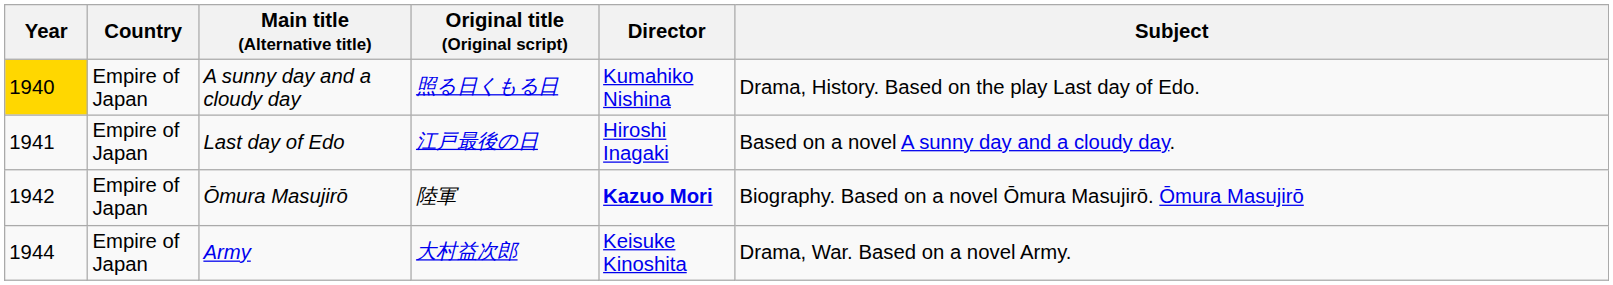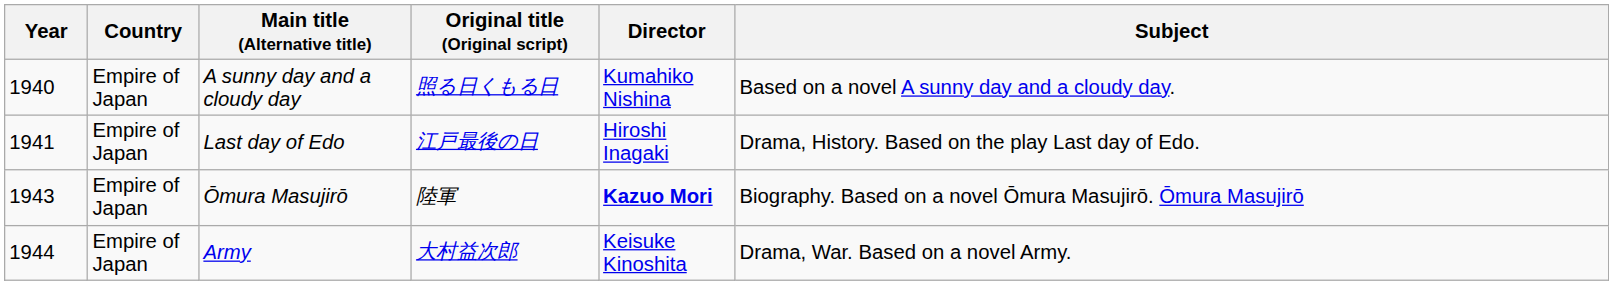 <table class="wikitable sortable" style="width:100%;">
 <tr>
 <th>Year</th>
 <th width= 80>Country</th>
 <th class="unsortable" style="width:160px;">Main title<br><small>(Alternative title)</small></th>
 <th class="unsortable" style="width:140px;">Original title<br><small>(Original script)</small></th>
 <th width=100>Director</th>
 <th class="unsortable">Subject</th>
 </tr>
 <tr>
-<td style="background: gold;">1940</td>
+<td>1940</td>
 <td>Empire of Japan</td>
 <td><em>A sunny day and a cloudy day</em></td>
 <td><em><a href='#'>照る日くもる日</a></em></td>
 <td><a href='#'>Kumahiko Nishina</a></td>
-<td>Drama, History. Based on the play Last day of Edo.</td>
+<td>Based on a novel <a href='#'>A sunny day and a cloudy day</a>.</td>
 </tr>
 <tr>
 <td>1941</td>
 <td>Empire of Japan</td>
 <td><em>Last day of Edo</em></td>
 <td><em><a href='#'>江戸最後の日</a></em></td>
 <td><a href='#'>Hiroshi Inagaki</a></td>
-<td>Based on a novel <a href='#'>A sunny day and a cloudy day</a>.</td>
+<td>Drama, History. Based on the play Last day of Edo.</td>
 </tr>
 <tr>
-<td>1942</td>
+<td>1943</td>
 <td>Empire of Japan</td>
 <td><em>Ōmura Masujirō</em></td>
 <td><em>陸軍</em></td>
 <td><strong><a href='#'>Kazuo Mori</a></strong></td>
 <td>Biography. Based on a novel Ōmura Masujirō. <a href='#'>Ōmura Masujirō</a></td>
 </tr>
 <tr>
 <td>1944</td>
 <td>Empire of Japan</td>
 <td><em><a href='#'>Army</a></em></td>
 <td><em><a href='#'>大村益次郎</a></em></td>
 <td><a href='#'>Keisuke Kinoshita</a></td>
 <td>Drama, War. Based on a novel Army.</td>
 </tr>
 </table>
